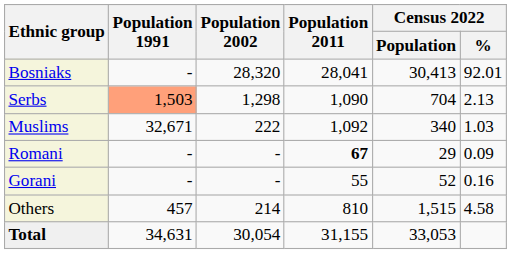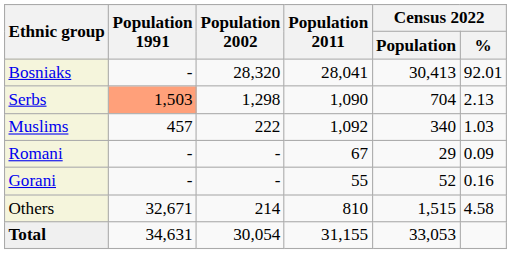 <table class="wikitable">
 <tr>
 <th rowspan="2">Ethnic group</th>
 <th rowspan="2">Population<br>1991</th>
 <th rowspan="2">Population<br>2002</th>
 <th rowspan="2">Population<br>2011</th>
 <th colspan="2">Census 2022</th>
 </tr>
 <tr>
 <th>Population</th>
 <th>%</th>
 </tr>
 <tr>
 <td style="background:#F5F5DC;"><a href='#'>Bosniaks</a></td>
 <td align="right">-</td>
 <td align="right">28,320</td>
 <td align="right">28,041</td>
 <td align="right">30,413</td>
 <td>92.01</td>
 </tr>
 <tr>
 <td style="background:#F5F5DC;"><a href='#'>Serbs</a></td>
 <td align="right" style="background: lightsalmon;">1,503</td>
 <td align="right">1,298</td>
 <td align="right">1,090</td>
 <td align="right">704</td>
 <td>2.13</td>
 </tr>
 <tr>
 <td style="background:#F5F5DC;"><a href='#'>Muslims</a></td>
-<td align="right">32,671</td>
+<td align="right">457</td>
 <td align="right">222</td>
 <td align="right">1,092</td>
 <td align="right">340</td>
 <td>1.03</td>
 </tr>
 <tr>
 <td style="background:#F5F5DC;"><a href='#'>Romani</a></td>
 <td align="right">-</td>
 <td align="right">-</td>
-<td align="right"><strong>67</strong></td>
+<td align="right">67</td>
 <td align="right">29</td>
 <td>0.09</td>
 </tr>
 <tr>
 <td style="background:#F5F5DC;"><a href='#'>Gorani</a></td>
 <td align="right">-</td>
 <td align="right">-</td>
 <td align="right">55</td>
 <td align="right">52</td>
 <td>0.16</td>
 </tr>
 <tr>
 <td style="background:#F5F5DC;">Others</td>
-<td align="right">457</td>
+<td align="right">32,671</td>
 <td align="right">214</td>
 <td align="right">810</td>
 <td align="right">1,515</td>
 <td>4.58</td>
 </tr>
 <tr>
 <td style="background:#F0F0F0;"><strong>Total</strong></td>
 <td align="right">34,631</td>
 <td align="right">30,054</td>
 <td align="right">31,155</td>
 <td align="right">33,053</td>
 <td></td>
 </tr>
 </table>
